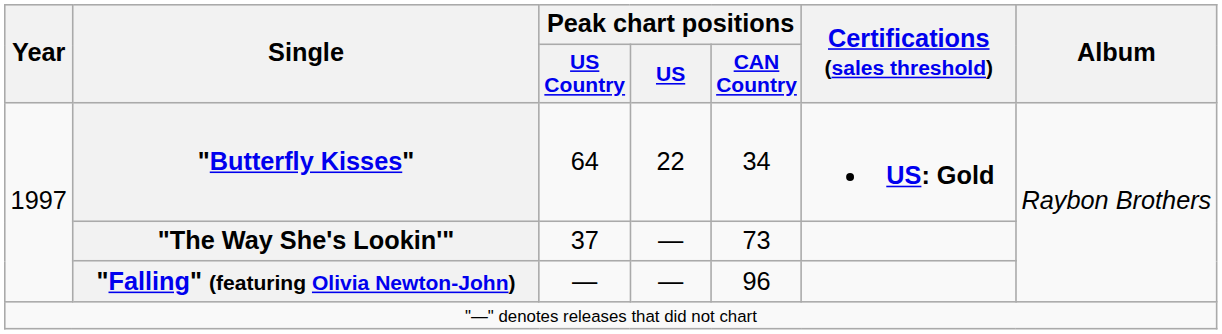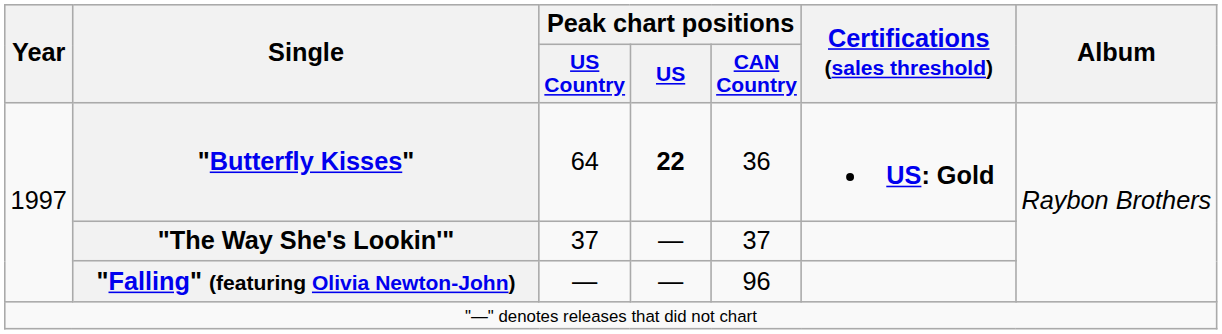 <table class="wikitable plainrowheaders" style="text-align:center;">
 <tr>
 <th rowspan="2">Year</th>
 <th rowspan="2" style="width:18em;">Single</th>
 <th colspan="3">Peak chart positions</th>
 <th rowspan="2" style="width:8em;"><a href='#'>Certifications</a><br><small>(<a href='#'>sales threshold</a>)</small></th>
 <th rowspan="2">Album</th>
 </tr>
 <tr style="font-size:smaller;">
 <th width="45"><a href='#'>US Country</a><br></th>
 <th width="45"><a href='#'>US</a><br></th>
 <th width="45"><a href='#'>CAN Country</a><br></th>
 </tr>
 <tr>
 <td rowspan="3">1997</td>
 <th scope="row">"<a href='#'>Butterfly Kisses</a>"</th>
 <td>64</td>
-<td>22</td>
-<td>34</td>
+<td><strong>22</strong></td>
+<td>36</td>
 <td><strong><br><ul><li><a href='#'>US</a>: Gold</li></ul></strong></td>
 <td align="left" rowspan="3"><em>Raybon Brothers</em></td>
 </tr>
 <tr>
 <th scope="row">"The Way She's Lookin'"</th>
 <td>37</td>
 <td>—</td>
-<td>73</td>
+<td>37</td>
 <td></td>
 </tr>
 <tr>
 <th scope="row">"<a href='#'>Falling</a>" <small>(featuring <a href='#'>Olivia Newton-John</a>)</small></th>
 <td>—</td>
 <td>—</td>
 <td>96</td>
 <td></td>
 </tr>
 <tr>
 <td colspan="7" style="font-size:8pt">"—" denotes releases that did not chart</td>
 </tr>
 </table>
